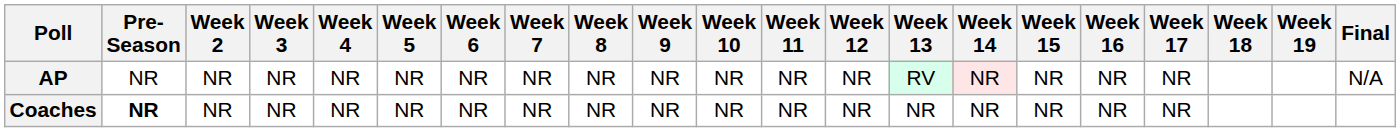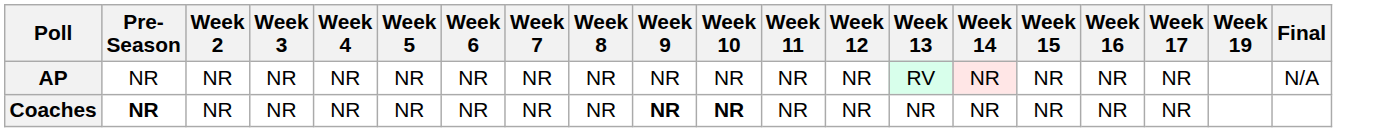 <table class="wikitable" style="white-space:nowrap;font-size:90%">
 <tr>
 <th>Poll</th>
 <th>Pre-<br>Season</th>
 <th>Week<br>2</th>
 <th>Week<br>3</th>
 <th>Week<br>4</th>
 <th>Week<br>5</th>
 <th>Week<br>6</th>
 <th>Week<br>7</th>
 <th>Week<br>8</th>
 <th>Week<br>9</th>
 <th>Week<br>10</th>
 <th>Week<br>11</th>
 <th>Week<br>12</th>
 <th>Week<br>13</th>
 <th>Week<br>14</th>
 <th>Week<br>15</th>
 <th>Week<br>16</th>
 <th>Week<br>17</th>
-<th>Week<br>18</th>
 <th>Week<br>19</th>
 <th>Final</th>
 </tr>
 <tr style="text-align:center;">
 <th>AP</th>
 <td style="background:#FFF;">NR</td>
 <td style="background:#FFF;">NR</td>
 <td style="background:#FFF;">NR</td>
 <td style="background:#FFF;">NR</td>
 <td style="background:#FFF;">NR</td>
 <td style="background:#FFF;">NR</td>
 <td style="background:#FFF;">NR</td>
 <td style="background:#FFF;">NR</td>
 <td style="background:#FFF;">NR</td>
 <td style="background:#FFF;">NR</td>
 <td style="background:#FFF;">NR</td>
 <td style="background:#FFF;">NR</td>
 <td style="background:#D8FFEB;">RV</td>
 <td style="background:#FFE6E6;">NR</td>
 <td style="background:#FFF;">NR</td>
 <td style="background:#FFF;">NR</td>
 <td style="background:#FFF;">NR</td>
 <td style="background:#FFF;"></td>
-<td style="background:#FFF;"></td>
 <td style="background:#FFF;">N/A</td>
 </tr>
 <tr style="text-align:center;">
 <th>Coaches</th>
 <td style="background:#FFF;"><strong>NR</strong></td>
 <td style="background:#FFF;">NR</td>
 <td style="background:#FFF;">NR</td>
 <td style="background:#FFF;">NR</td>
 <td style="background:#FFF;">NR</td>
 <td style="background:#FFF;">NR</td>
 <td style="background:#FFF;">NR</td>
 <td style="background:#FFF;">NR</td>
-<td style="background:#FFF;">NR</td>
-<td style="background:#FFF;">NR</td>
+<td style="background:#FFF;"><strong>NR</strong></td>
+<td style="background:#FFF;"><strong>NR</strong></td>
 <td style="background:#FFF;">NR</td>
 <td style="background:#FFF;">NR</td>
 <td style="background:#FFF;">NR</td>
 <td style="background:#FFF;">NR</td>
 <td style="background:#FFF;">NR</td>
 <td style="background:#FFF;">NR</td>
 <td style="background:#FFF;">NR</td>
 <td style="background:#FFF;"></td>
 <td style="background:#FFF;"></td>
-<td style="background:#FFF;"></td>
 </tr>
 </table>
